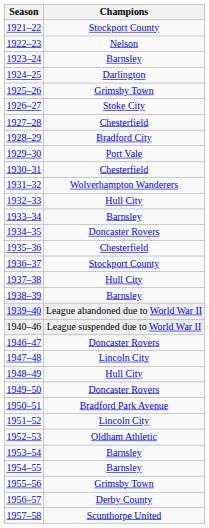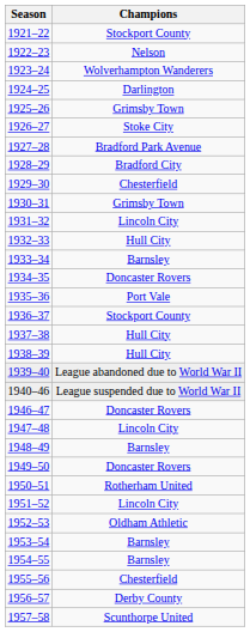 <table class="wikitable" style="text-align: center;">
 <tr>
 <th>Season</th>
 <th>Champions</th>
 </tr>
 <tr>
 <td><a href='#'>1921–22</a></td>
 <td><a href='#'>Stockport County</a></td>
 </tr>
 <tr>
 <td><a href='#'>1922–23</a></td>
 <td><a href='#'>Nelson</a></td>
 </tr>
 <tr>
 <td><a href='#'>1923–24</a></td>
-<td><a href='#'>Barnsley</a></td>
+<td><a href='#'>Wolverhampton Wanderers</a></td>
 </tr>
 <tr>
 <td><a href='#'>1924–25</a></td>
 <td><a href='#'>Darlington</a></td>
 </tr>
 <tr>
 <td><a href='#'>1925–26</a></td>
 <td><a href='#'>Grimsby Town</a></td>
 </tr>
 <tr>
 <td><a href='#'>1926–27</a></td>
 <td><a href='#'>Stoke City</a></td>
 </tr>
 <tr>
 <td><a href='#'>1927–28</a></td>
-<td><a href='#'>Chesterfield</a></td>
+<td><a href='#'>Bradford Park Avenue</a></td>
 </tr>
 <tr>
 <td><a href='#'>1928–29</a></td>
 <td><a href='#'>Bradford City</a></td>
 </tr>
 <tr>
 <td><a href='#'>1929–30</a></td>
-<td><a href='#'>Port Vale</a></td>
+<td><a href='#'>Chesterfield</a></td>
 </tr>
 <tr>
 <td><a href='#'>1930–31</a></td>
-<td><a href='#'>Chesterfield</a></td>
+<td><a href='#'>Grimsby Town</a></td>
 </tr>
 <tr>
 <td><a href='#'>1931–32</a></td>
-<td><a href='#'>Wolverhampton Wanderers</a></td>
+<td><a href='#'>Lincoln City</a></td>
 </tr>
 <tr>
 <td><a href='#'>1932–33</a></td>
 <td><a href='#'>Hull City</a></td>
 </tr>
 <tr>
 <td><a href='#'>1933–34</a></td>
 <td><a href='#'>Barnsley</a></td>
 </tr>
 <tr>
 <td><a href='#'>1934–35</a></td>
 <td><a href='#'>Doncaster Rovers</a></td>
 </tr>
 <tr>
 <td><a href='#'>1935–36</a></td>
-<td><a href='#'>Chesterfield</a></td>
+<td><a href='#'>Port Vale</a></td>
 </tr>
 <tr>
 <td><a href='#'>1936–37</a></td>
 <td><a href='#'>Stockport County</a></td>
 </tr>
 <tr>
 <td><a href='#'>1937–38</a></td>
 <td><a href='#'>Hull City</a></td>
 </tr>
 <tr>
 <td><a href='#'>1938–39</a></td>
-<td><a href='#'>Barnsley</a></td>
+<td><a href='#'>Hull City</a></td>
 </tr>
 <tr style=background:#efefef>
 <td><a href='#'>1939–40</a></td>
 <td>League abandoned due to <a href='#'>World War II</a></td>
 </tr>
 <tr style=background:#efefef>
 <td>1940–46</td>
 <td>League suspended due to <a href='#'>World War II</a></td>
 </tr>
 <tr>
 <td><a href='#'>1946–47</a></td>
 <td><a href='#'>Doncaster Rovers</a></td>
 </tr>
 <tr>
 <td><a href='#'>1947–48</a></td>
 <td><a href='#'>Lincoln City</a></td>
 </tr>
 <tr>
 <td><a href='#'>1948–49</a></td>
-<td><a href='#'>Hull City</a></td>
+<td><a href='#'>Barnsley</a></td>
 </tr>
 <tr>
 <td><a href='#'>1949–50</a></td>
 <td><a href='#'>Doncaster Rovers</a></td>
 </tr>
 <tr>
 <td><a href='#'>1950–51</a></td>
-<td><a href='#'>Bradford Park Avenue</a></td>
+<td><a href='#'>Rotherham United</a></td>
 </tr>
 <tr>
 <td><a href='#'>1951–52</a></td>
 <td><a href='#'>Lincoln City</a></td>
 </tr>
 <tr>
 <td><a href='#'>1952–53</a></td>
 <td><a href='#'>Oldham Athletic</a></td>
 </tr>
 <tr>
 <td><a href='#'>1953–54</a></td>
 <td><a href='#'>Barnsley</a></td>
 </tr>
 <tr>
 <td><a href='#'>1954–55</a></td>
 <td><a href='#'>Barnsley</a></td>
 </tr>
 <tr>
 <td><a href='#'>1955–56</a></td>
-<td><a href='#'>Grimsby Town</a></td>
+<td><a href='#'>Chesterfield</a></td>
 </tr>
 <tr>
 <td><a href='#'>1956–57</a></td>
 <td><a href='#'>Derby County</a></td>
 </tr>
 <tr>
 <td><a href='#'>1957–58</a></td>
 <td><a href='#'>Scunthorpe United</a></td>
 </tr>
 </table>
